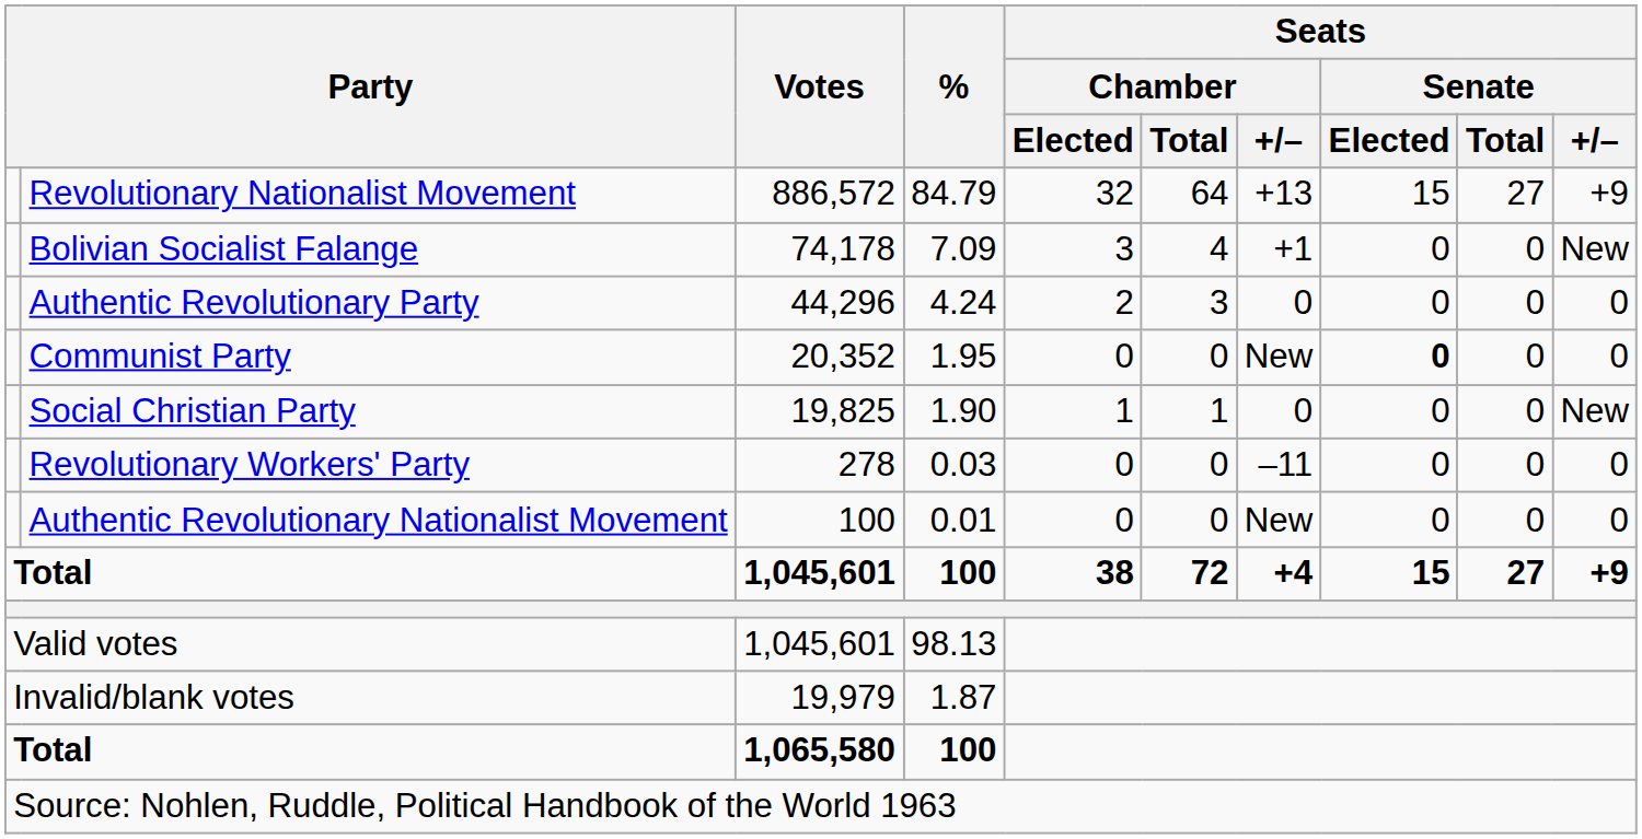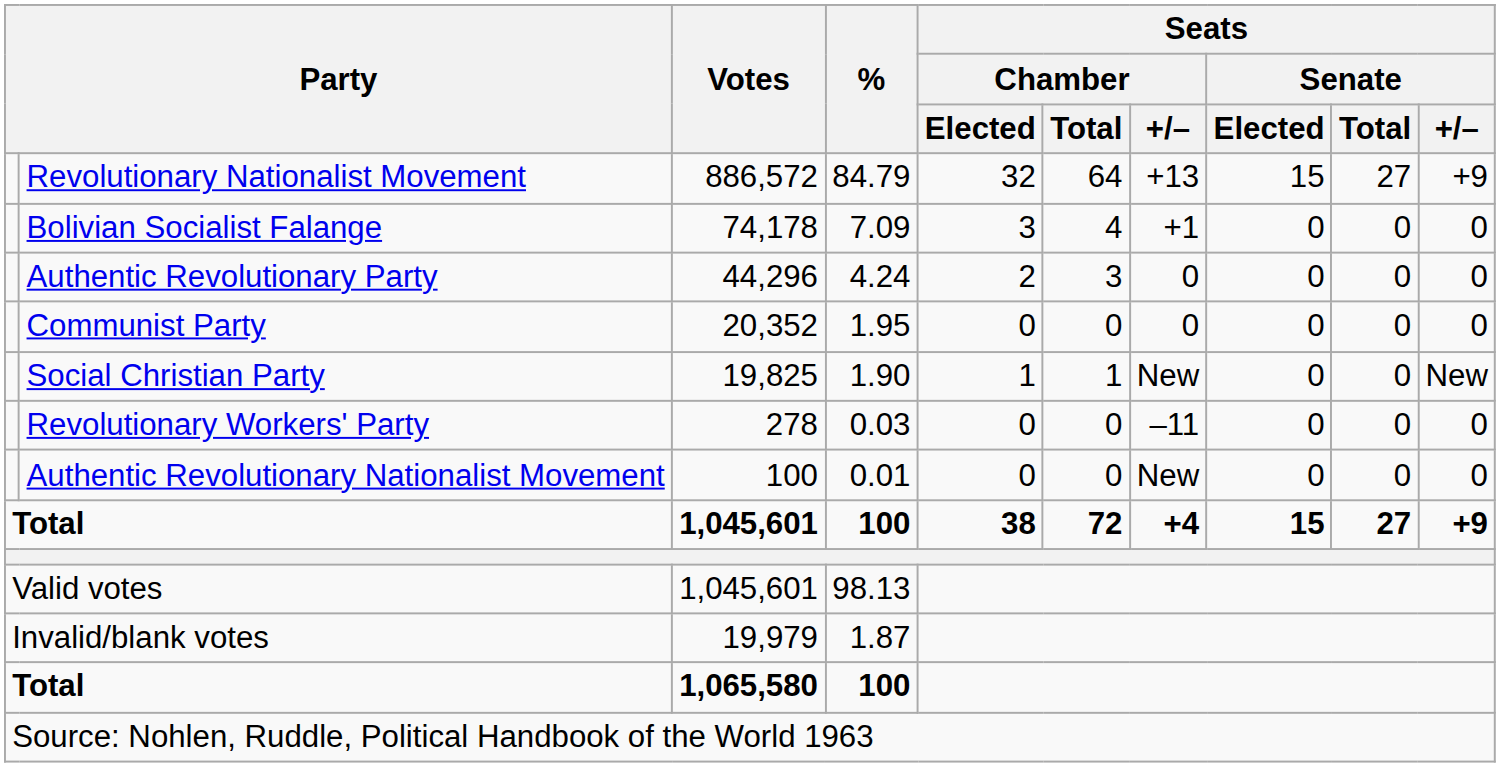 <table class="wikitable sortable" style=text-align:right>
 <tr>
 <th rowspan=3 colspan=2>Party</th>
 <th rowspan=3>Votes</th>
 <th rowspan=3>%</th>
 <th colspan=6>Seats</th>
 </tr>
 <tr>
 <th colspan=3>Chamber</th>
 <th colspan=3>Senate</th>
 </tr>
 <tr>
 <th>Elected</th>
 <th>Total</th>
 <th>+/–</th>
 <th>Elected</th>
 <th>Total</th>
 <th>+/–</th>
 </tr>
 <tr>
 <td bgcolor=></td>
 <td align=left><a href='#'>Revolutionary Nationalist Movement</a></td>
 <td>886,572</td>
 <td>84.79</td>
 <td>32</td>
 <td>64</td>
 <td>+13</td>
 <td>15</td>
 <td>27</td>
 <td>+9</td>
 </tr>
 <tr>
 <td bgcolor=></td>
 <td align=left><a href='#'>Bolivian Socialist Falange</a></td>
 <td>74,178</td>
 <td>7.09</td>
 <td>3</td>
 <td>4</td>
 <td>+1</td>
 <td>0</td>
 <td>0</td>
-<td>New</td>
+<td>0</td>
 </tr>
 <tr>
 <td bgcolor=></td>
 <td align=left><a href='#'>Authentic Revolutionary Party</a></td>
 <td>44,296</td>
 <td>4.24</td>
 <td>2</td>
 <td>3</td>
 <td>0</td>
 <td>0</td>
 <td>0</td>
 <td>0</td>
 </tr>
 <tr>
 <td bgcolor=></td>
 <td align=left><a href='#'>Communist Party</a></td>
 <td>20,352</td>
 <td>1.95</td>
 <td>0</td>
 <td>0</td>
-<td>New</td>
-<td><strong>0</strong></td>
+<td>0</td>
+<td>0</td>
 <td>0</td>
 <td>0</td>
 </tr>
 <tr>
 <td bgcolor=></td>
 <td align=left><a href='#'>Social Christian Party</a></td>
 <td>19,825</td>
 <td>1.90</td>
 <td>1</td>
 <td>1</td>
-<td>0</td>
+<td>New</td>
 <td>0</td>
 <td>0</td>
 <td>New</td>
 </tr>
 <tr>
 <td bgcolor=></td>
 <td align=left><a href='#'>Revolutionary Workers' Party</a></td>
 <td>278</td>
 <td>0.03</td>
 <td>0</td>
 <td>0</td>
 <td>–11</td>
 <td>0</td>
 <td>0</td>
 <td>0</td>
 </tr>
 <tr>
 <td></td>
 <td align=left><a href='#'>Authentic Revolutionary Nationalist Movement</a></td>
 <td>100</td>
 <td>0.01</td>
 <td>0</td>
 <td>0</td>
 <td>New</td>
 <td>0</td>
 <td>0</td>
 <td>0</td>
 </tr>
 <tr class=sortbottom>
 <td align=left colspan=2><strong>Total</strong></td>
 <td><strong>1,045,601</strong></td>
 <td><strong>100</strong></td>
 <td><strong>38</strong></td>
 <td><strong>72</strong></td>
 <td><strong>+4</strong></td>
 <td><strong>15</strong></td>
 <td><strong>27</strong></td>
 <td><strong>+9</strong></td>
 </tr>
 <tr class=sortbottom>
 <th colspan=10></th>
 </tr>
 <tr class=sortbottom>
 <td align=left colspan=2>Valid votes</td>
 <td>1,045,601</td>
 <td>98.13</td>
 <td colspan=6></td>
 </tr>
 <tr class=sortbottom>
 <td align=left colspan=2>Invalid/blank votes</td>
 <td>19,979</td>
 <td>1.87</td>
 <td colspan=6></td>
 </tr>
 <tr class=sortbottom>
 <td align=left colspan=2><strong>Total</strong></td>
 <td><strong>1,065,580</strong></td>
 <td><strong>100</strong></td>
 <td colspan=6></td>
 </tr>
 <tr class=sortbottom>
 <td align=left colspan=10>Source: Nohlen, Ruddle, Political Handbook of the World 1963</td>
 </tr>
 </table>
